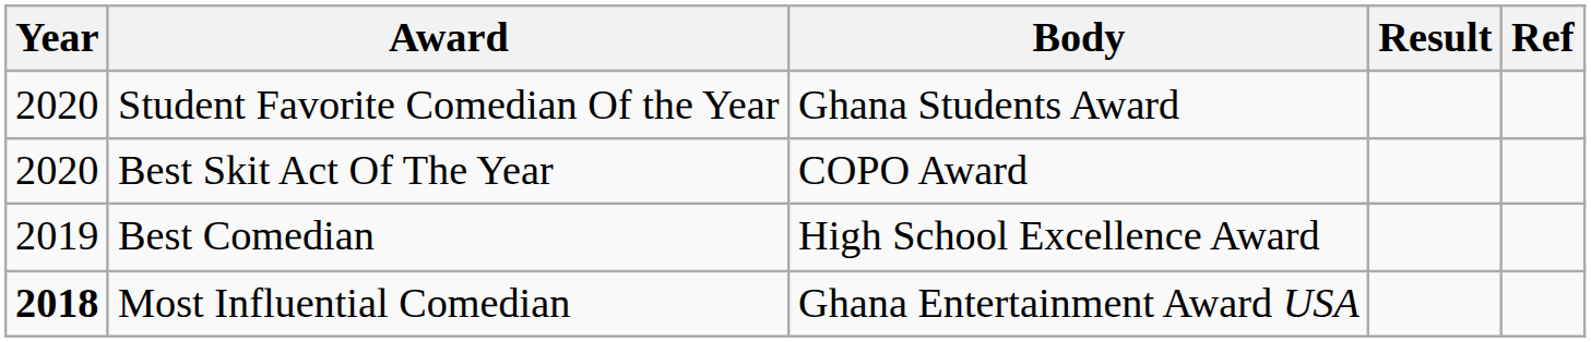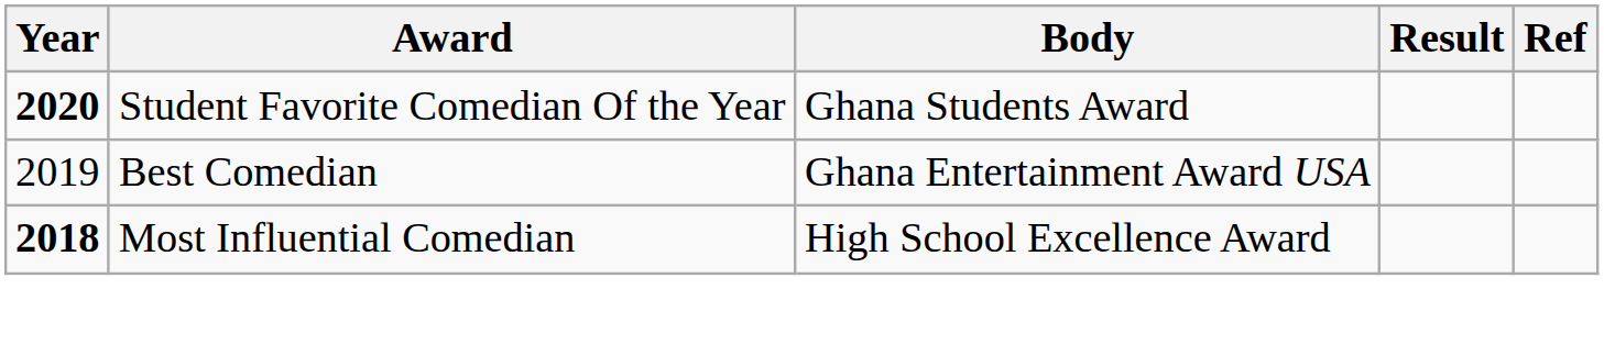 <table class="wikitable">
 <tr>
 <th>Year</th>
 <th>Award</th>
 <th>Body</th>
 <th>Result</th>
 <th>Ref</th>
 </tr>
 <tr>
-<td>2020</td>
+<td><strong>2020</strong></td>
 <td>Student Favorite Comedian Of the Year</td>
 <td>Ghana Students Award</td>
 <td></td>
 <td></td>
 </tr>
 <tr>
-<td>2020</td>
-<td>Best Skit Act Of The Year</td>
-<td>COPO Award</td>
-<td></td>
-<td></td>
-</tr>
-<tr>
 <td>2019</td>
 <td>Best Comedian</td>
-<td>High School Excellence Award</td>
+<td>Ghana Entertainment Award <em>USA</em></td>
 <td></td>
 <td></td>
 </tr>
 <tr>
 <td><strong>2018</strong></td>
 <td>Most Influential Comedian</td>
-<td>Ghana Entertainment Award <em>USA</em></td>
+<td>High School Excellence Award</td>
 <td></td>
 <td></td>
 </tr>
 </table>
